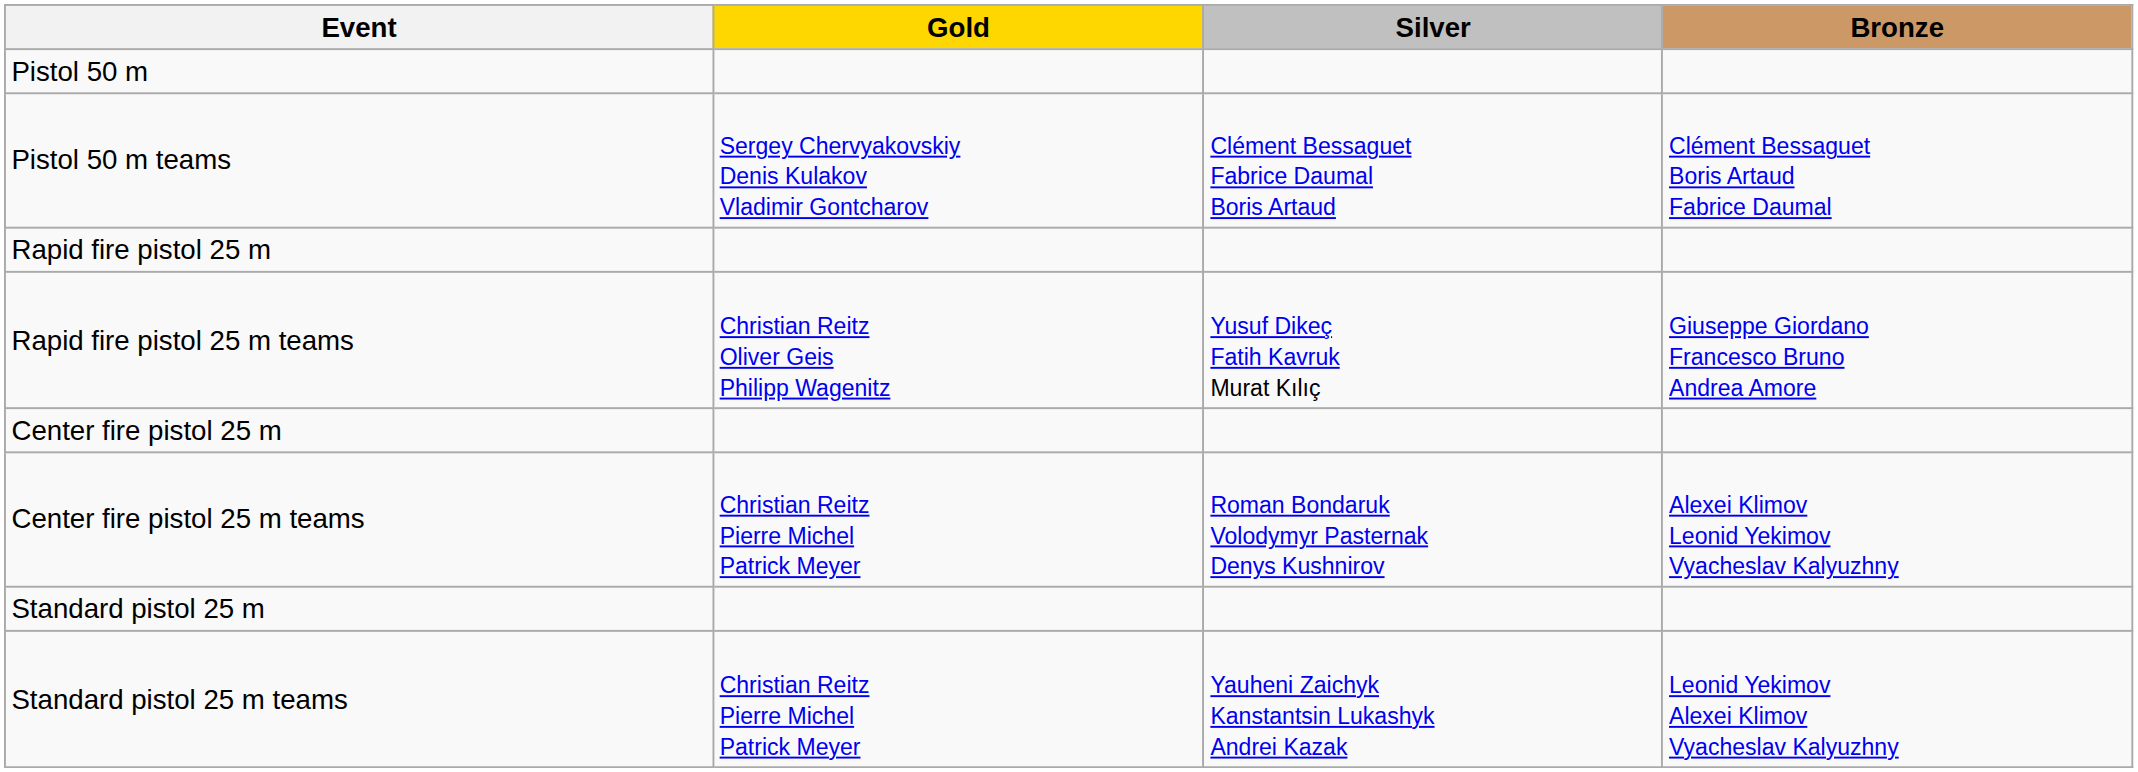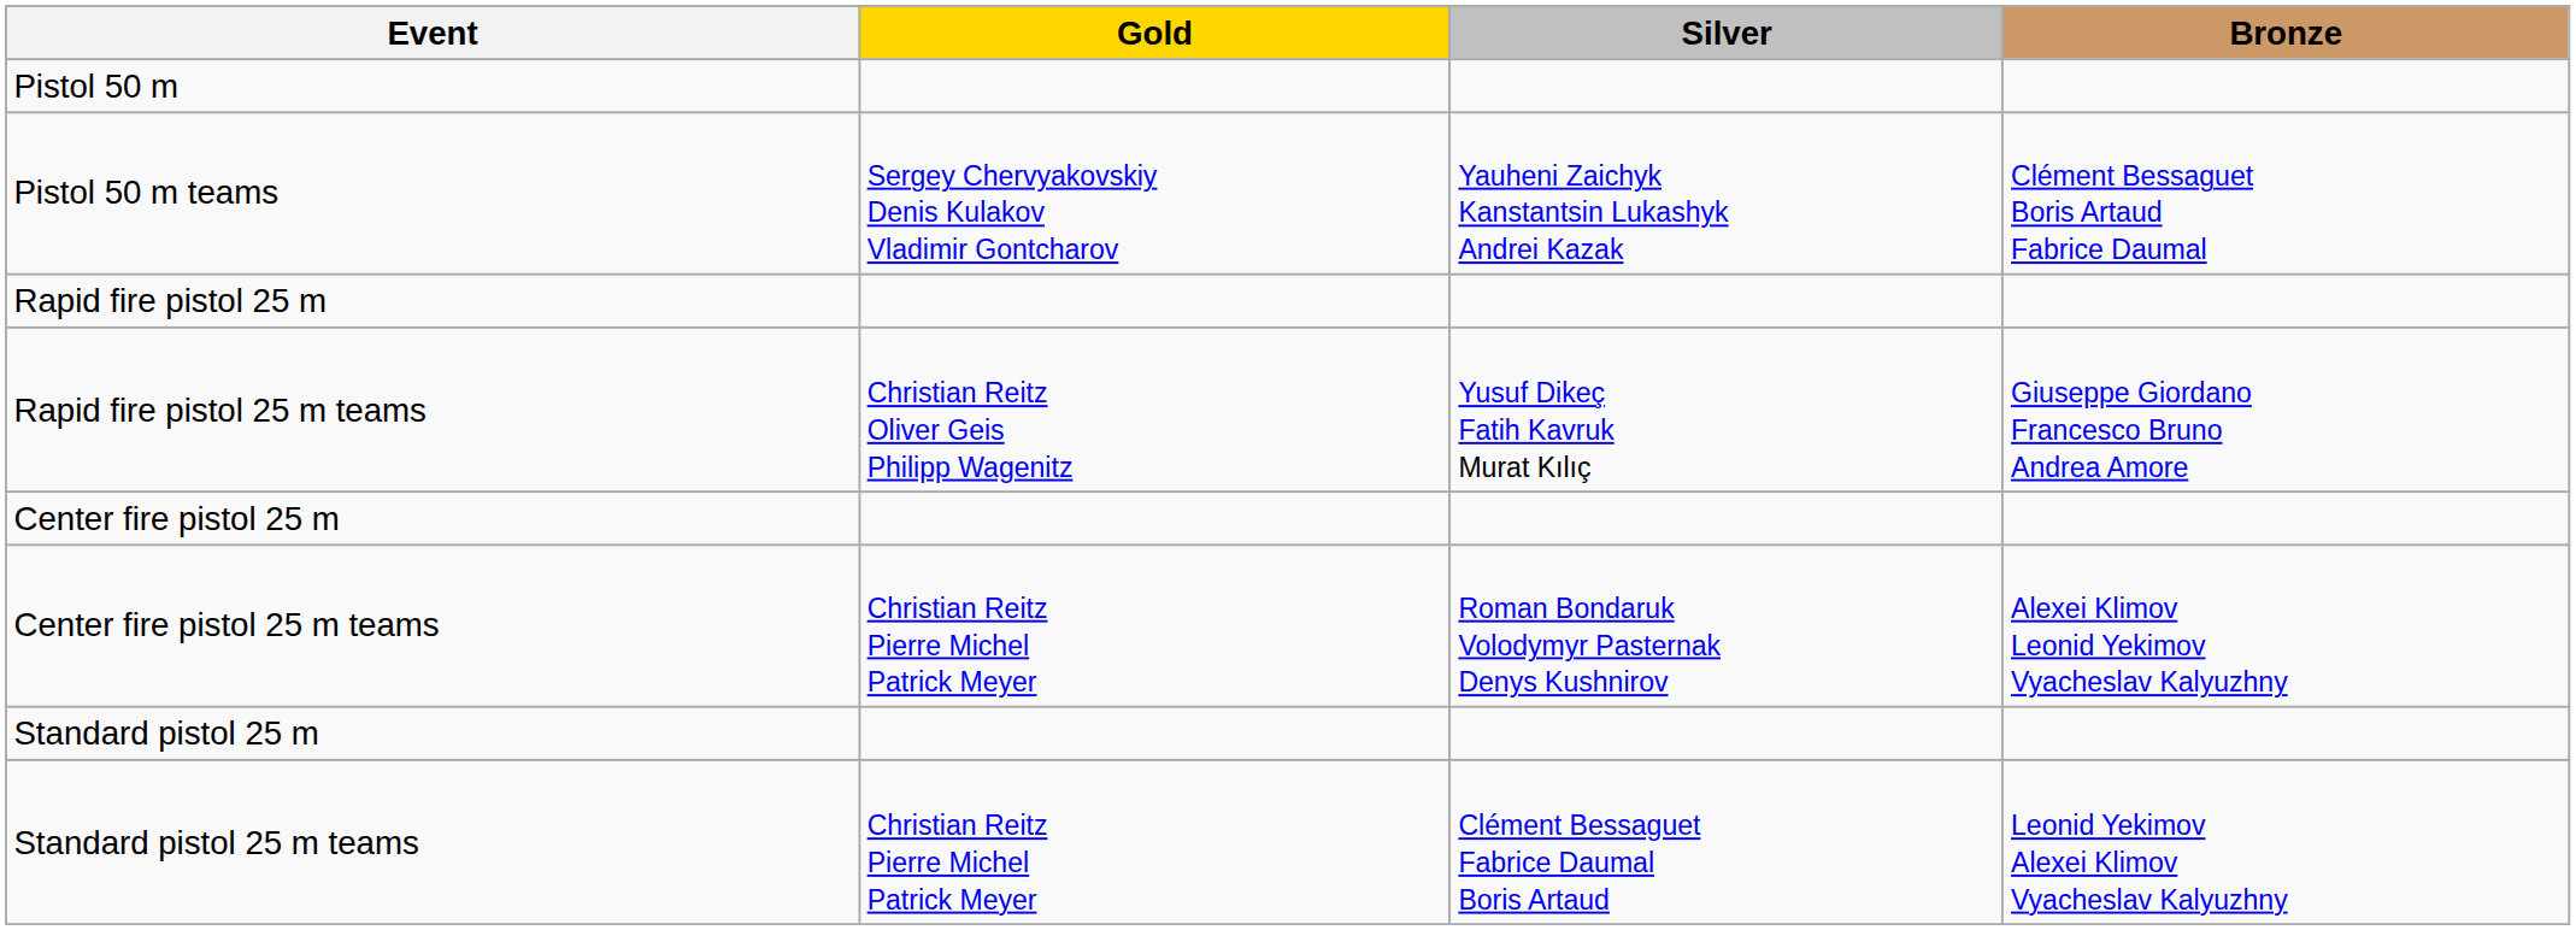 <table class="wikitable" width=70% style="font-size:90%; text-align:left;">
 <tr align=center>
 <th>Event</th>
 <td bgcolor=gold><strong>Gold</strong></td>
 <td bgcolor=silver><strong>Silver</strong></td>
 <td bgcolor=cc9966><strong>Bronze</strong></td>
 </tr>
 <tr>
 <td>Pistol 50 m</td>
 <td></td>
 <td></td>
 <td></td>
 </tr>
 <tr>
 <td>Pistol 50 m teams</td>
 <td><br><small><a href='#'>Sergey Chervyakovskiy</a><br><a href='#'>Denis Kulakov</a><br><a href='#'>Vladimir Gontcharov</a></small></td>
-<td><br><small><a href='#'>Clément Bessaguet</a><br><a href='#'>Fabrice Daumal</a><br><a href='#'>Boris Artaud</a></small></td>
+<td><br><small><a href='#'>Yauheni Zaichyk</a><br><a href='#'>Kanstantsin Lukashyk</a><br><a href='#'>Andrei Kazak</a></small></td>
 <td><br><small><a href='#'>Clément Bessaguet</a><br><a href='#'>Boris Artaud</a><br><a href='#'>Fabrice Daumal</a></small></td>
 </tr>
 <tr>
 <td>Rapid fire pistol 25 m</td>
 <td></td>
 <td></td>
 <td></td>
 </tr>
 <tr>
 <td>Rapid fire pistol 25 m teams</td>
 <td><br><small><a href='#'>Christian Reitz</a><br><a href='#'>Oliver Geis</a><br><a href='#'>Philipp Wagenitz</a></small></td>
 <td><br><small><a href='#'>Yusuf Dikeç</a><br><a href='#'>Fatih Kavruk</a><br>Murat Kılıç</small></td>
 <td><br><small><a href='#'>Giuseppe Giordano</a><br><a href='#'>Francesco Bruno</a><br><a href='#'>Andrea Amore</a></small></td>
 </tr>
 <tr>
 <td>Center fire pistol 25 m</td>
 <td></td>
 <td></td>
 <td></td>
 </tr>
 <tr>
 <td>Center fire pistol 25 m teams</td>
 <td><br><small><a href='#'>Christian Reitz</a><br><a href='#'>Pierre Michel</a><br><a href='#'>Patrick Meyer</a></small></td>
 <td><br><small><a href='#'>Roman Bondaruk</a><br><a href='#'>Volodymyr Pasternak</a><br><a href='#'>Denys Kushnirov</a></small></td>
 <td><br><small><a href='#'>Alexei Klimov</a><br><a href='#'>Leonid Yekimov</a><br><a href='#'>Vyacheslav Kalyuzhny</a></small></td>
 </tr>
 <tr>
 <td>Standard pistol 25 m</td>
 <td></td>
 <td></td>
 <td></td>
 </tr>
 <tr>
 <td>Standard pistol 25 m teams</td>
 <td><br><small><a href='#'>Christian Reitz</a><br><a href='#'>Pierre Michel</a><br><a href='#'>Patrick Meyer</a></small></td>
-<td><br><small><a href='#'>Yauheni Zaichyk</a><br><a href='#'>Kanstantsin Lukashyk</a><br><a href='#'>Andrei Kazak</a></small></td>
+<td><br><small><a href='#'>Clément Bessaguet</a><br><a href='#'>Fabrice Daumal</a><br><a href='#'>Boris Artaud</a></small></td>
 <td><br><small><a href='#'>Leonid Yekimov</a><br><a href='#'>Alexei Klimov</a><br><a href='#'>Vyacheslav Kalyuzhny</a></small></td>
 </tr>
 </table>
